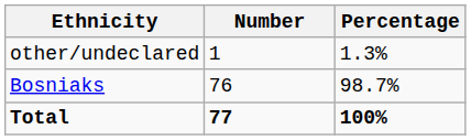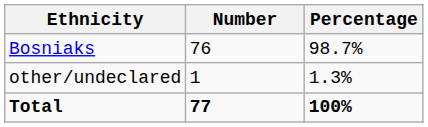 <table class="wikitable">
 <tr>
 <th width="100px">Ethnicity</th>
 <th width="80px">Number</th>
 <th width="80px">Percentage</th>
 </tr>
 <tr>
+<td><a href='#'>Bosniaks</a></td>
+<td>76</td>
+<td>98.7%</td>
+</tr>
+<tr>
 <td>other/undeclared</td>
 <td>1</td>
 <td>1.3%</td>
-</tr>
-<tr>
-<td><a href='#'>Bosniaks</a></td>
-<td>76</td>
-<td>98.7%</td>
 </tr>
 <tr>
 <td><strong>Total</strong></td>
 <td><strong>77</strong></td>
 <td><strong>100%</strong></td>
 </tr>
 </table>
